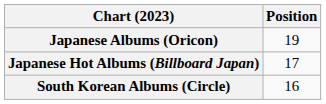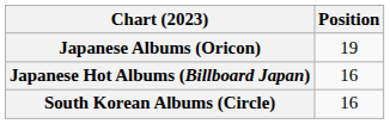 <table class="wikitable sortable plainrowheaders" style="text-align:center">
 <tr>
 <th scope="col">Chart (2023)</th>
 <th scope="col">Position</th>
 </tr>
 <tr>
 <th scope="row">Japanese Albums (Oricon)</th>
 <td>19</td>
 </tr>
 <tr>
 <th scope="row">Japanese Hot Albums (<em>Billboard Japan</em>)</th>
-<td>17</td>
+<td>16</td>
 </tr>
 <tr>
 <th scope="row">South Korean Albums (Circle)</th>
 <td>16</td>
 </tr>
 </table>
